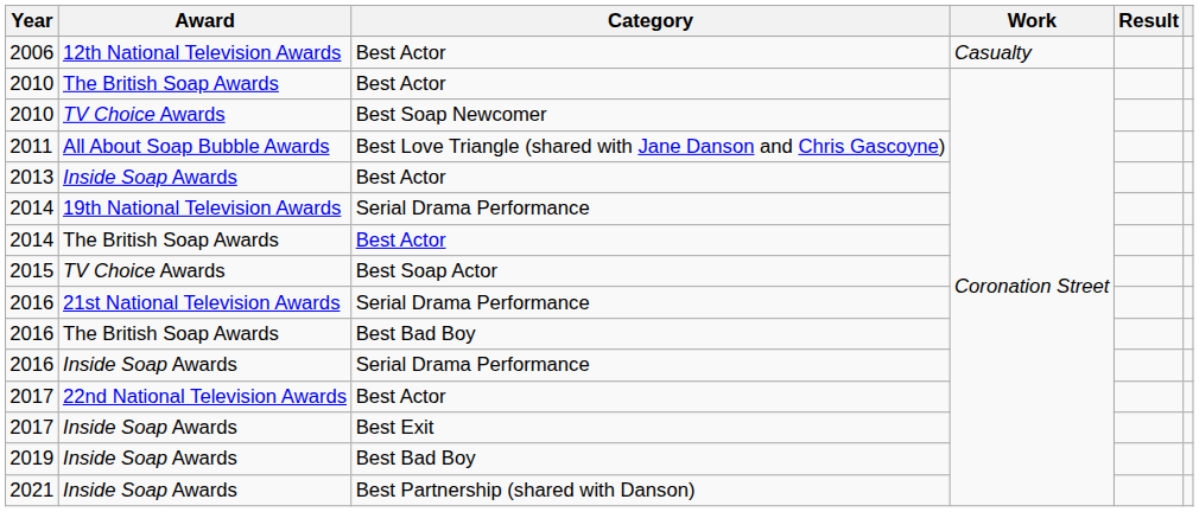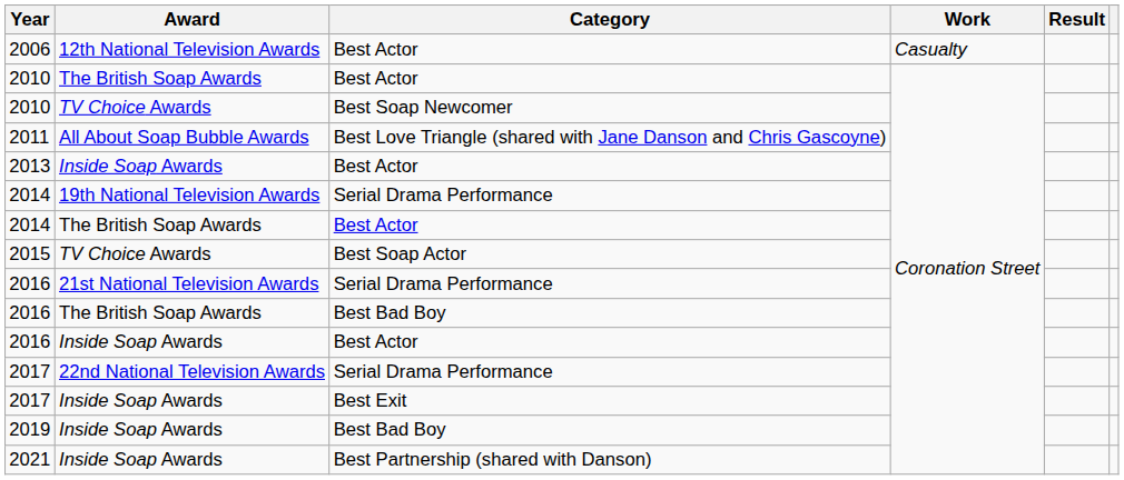 <table class="wikitable">
 <tr>
 <th>Year</th>
 <th>Award</th>
 <th>Category</th>
 <th>Work</th>
 <th>Result</th>
 <th></th>
 </tr>
 <tr>
 <td>2006</td>
 <td><a href='#'>12th National Television Awards</a></td>
 <td>Best Actor</td>
 <td><em>Casualty</em></td>
 <td></td>
 <td align="center"></td>
 </tr>
 <tr>
 <td>2010</td>
 <td><a href='#'>The British Soap Awards</a></td>
 <td>Best Actor</td>
 <td rowspan="14"><em>Coronation Street</em></td>
 <td></td>
 <td align="center"></td>
 </tr>
 <tr>
 <td>2010</td>
 <td><a href='#'><em>TV Choice</em> Awards</a></td>
 <td>Best Soap Newcomer</td>
 <td></td>
 <td align="center"></td>
 </tr>
 <tr>
 <td>2011</td>
 <td><a href='#'>All About Soap Bubble Awards</a></td>
 <td>Best Love Triangle (shared with <a href='#'>Jane Danson</a> and <a href='#'>Chris Gascoyne</a>)</td>
 <td></td>
 <td align="center"></td>
 </tr>
 <tr>
 <td>2013</td>
 <td><a href='#'><em>Inside Soap</em> Awards</a></td>
 <td>Best Actor</td>
 <td></td>
 <td align="center"></td>
 </tr>
 <tr>
 <td>2014</td>
 <td><a href='#'>19th National Television Awards</a></td>
 <td>Serial Drama Performance</td>
 <td></td>
 <td align="center"></td>
 </tr>
 <tr>
 <td>2014</td>
 <td>The British Soap Awards</td>
 <td><a href='#'>Best Actor</a></td>
 <td></td>
 <td align="center"></td>
 </tr>
 <tr>
 <td>2015</td>
 <td><em>TV Choice</em> Awards</td>
 <td>Best Soap Actor</td>
 <td></td>
 <td align="center"></td>
 </tr>
 <tr>
 <td>2016</td>
 <td><a href='#'>21st National Television Awards</a></td>
 <td>Serial Drama Performance</td>
 <td></td>
 <td align="center"></td>
 </tr>
 <tr>
 <td>2016</td>
 <td>The British Soap Awards</td>
 <td>Best Bad Boy</td>
 <td></td>
 <td align="center"></td>
 </tr>
 <tr>
 <td>2016</td>
 <td><em>Inside Soap</em> Awards</td>
-<td>Serial Drama Performance</td>
+<td>Best Actor</td>
 <td></td>
 <td align="center"></td>
 </tr>
 <tr>
 <td>2017</td>
 <td><a href='#'>22nd National Television Awards</a></td>
-<td>Best Actor</td>
+<td>Serial Drama Performance</td>
 <td></td>
 <td align="center"></td>
 </tr>
 <tr>
 <td>2017</td>
 <td><em>Inside Soap</em> Awards</td>
 <td>Best Exit</td>
 <td></td>
 <td align="center"></td>
 </tr>
 <tr>
 <td>2019</td>
 <td><em>Inside Soap</em> Awards</td>
 <td>Best Bad Boy</td>
 <td></td>
 <td align="center"></td>
 </tr>
 <tr>
 <td>2021</td>
 <td><em>Inside Soap</em> Awards</td>
 <td>Best Partnership (shared with Danson)</td>
 <td></td>
 <td align="center"></td>
 </tr>
 </table>
